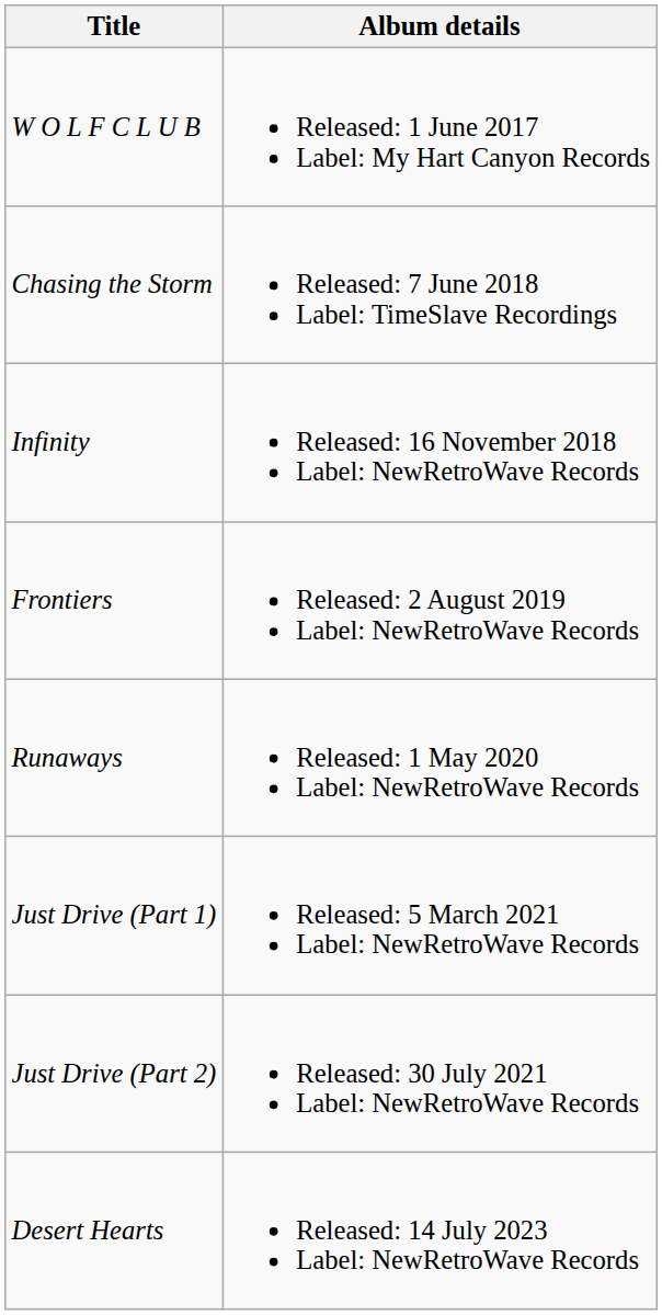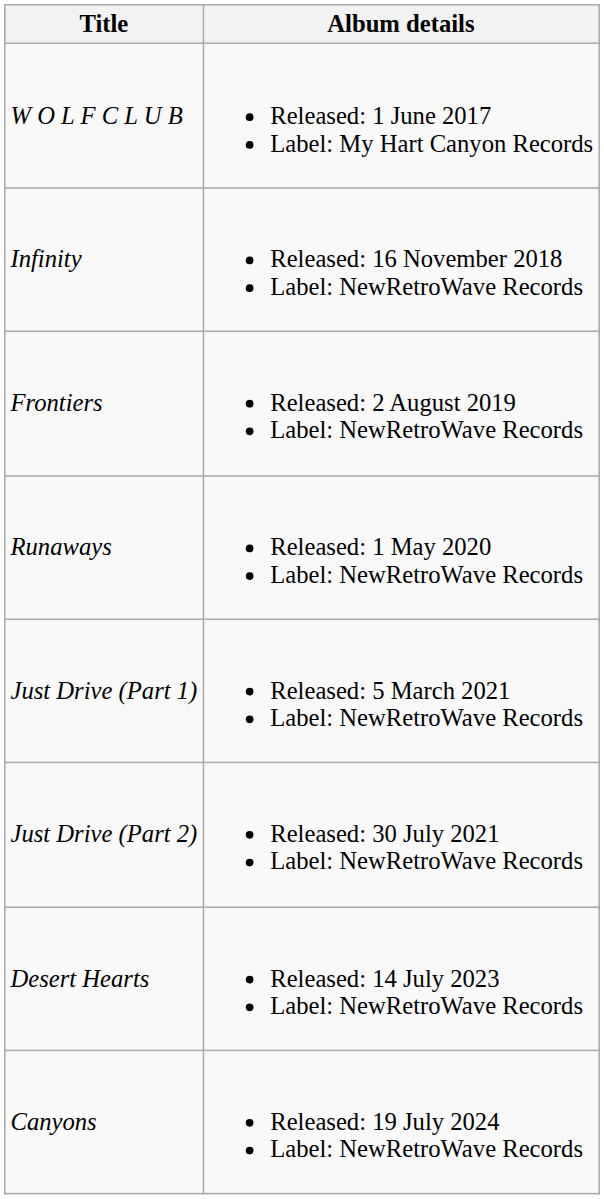 <table class="wikitable">
 <tr>
 <th>Title</th>
 <th>Album details</th>
 </tr>
 <tr>
 <td><em>W O L F C L U B</em></td>
 <td><br><ul><li>Released: 1 June 2017</li><li>Label: My Hart Canyon Records</li></ul></td>
-</tr>
-<tr>
-<td><em>Chasing the Storm</em></td>
-<td><br><ul><li>Released: 7 June 2018</li><li>Label: TimeSlave Recordings</li></ul></td>
 </tr>
 <tr>
 <td><em>Infinity</em></td>
 <td><br><ul><li>Released: 16 November 2018</li><li>Label: NewRetroWave Records</li></ul></td>
 </tr>
 <tr>
 <td><em>Frontiers</em></td>
 <td><br><ul><li>Released: 2 August 2019</li><li>Label: NewRetroWave Records</li></ul></td>
 </tr>
 <tr>
 <td><em>Runaways</em></td>
 <td><br><ul><li>Released: 1 May 2020</li><li>Label: NewRetroWave Records</li></ul></td>
 </tr>
 <tr>
 <td><em>Just Drive (Part 1)</em></td>
 <td><br><ul><li>Released: 5 March 2021</li><li>Label: NewRetroWave Records</li></ul></td>
 </tr>
 <tr>
 <td><em>Just Drive (Part 2)</em></td>
 <td><br><ul><li>Released: 30 July 2021</li><li>Label: NewRetroWave Records</li></ul></td>
 </tr>
 <tr>
 <td><em>Desert Hearts</em></td>
 <td><br><ul><li>Released: 14 July 2023</li><li>Label: NewRetroWave Records</li></ul></td>
 </tr>
+<tr>
+<td><em>Canyons</em></td>
+<td><br><ul><li>Released: 19 July 2024</li><li>Label: NewRetroWave Records</li></ul></td>
+</tr>
 </table>
